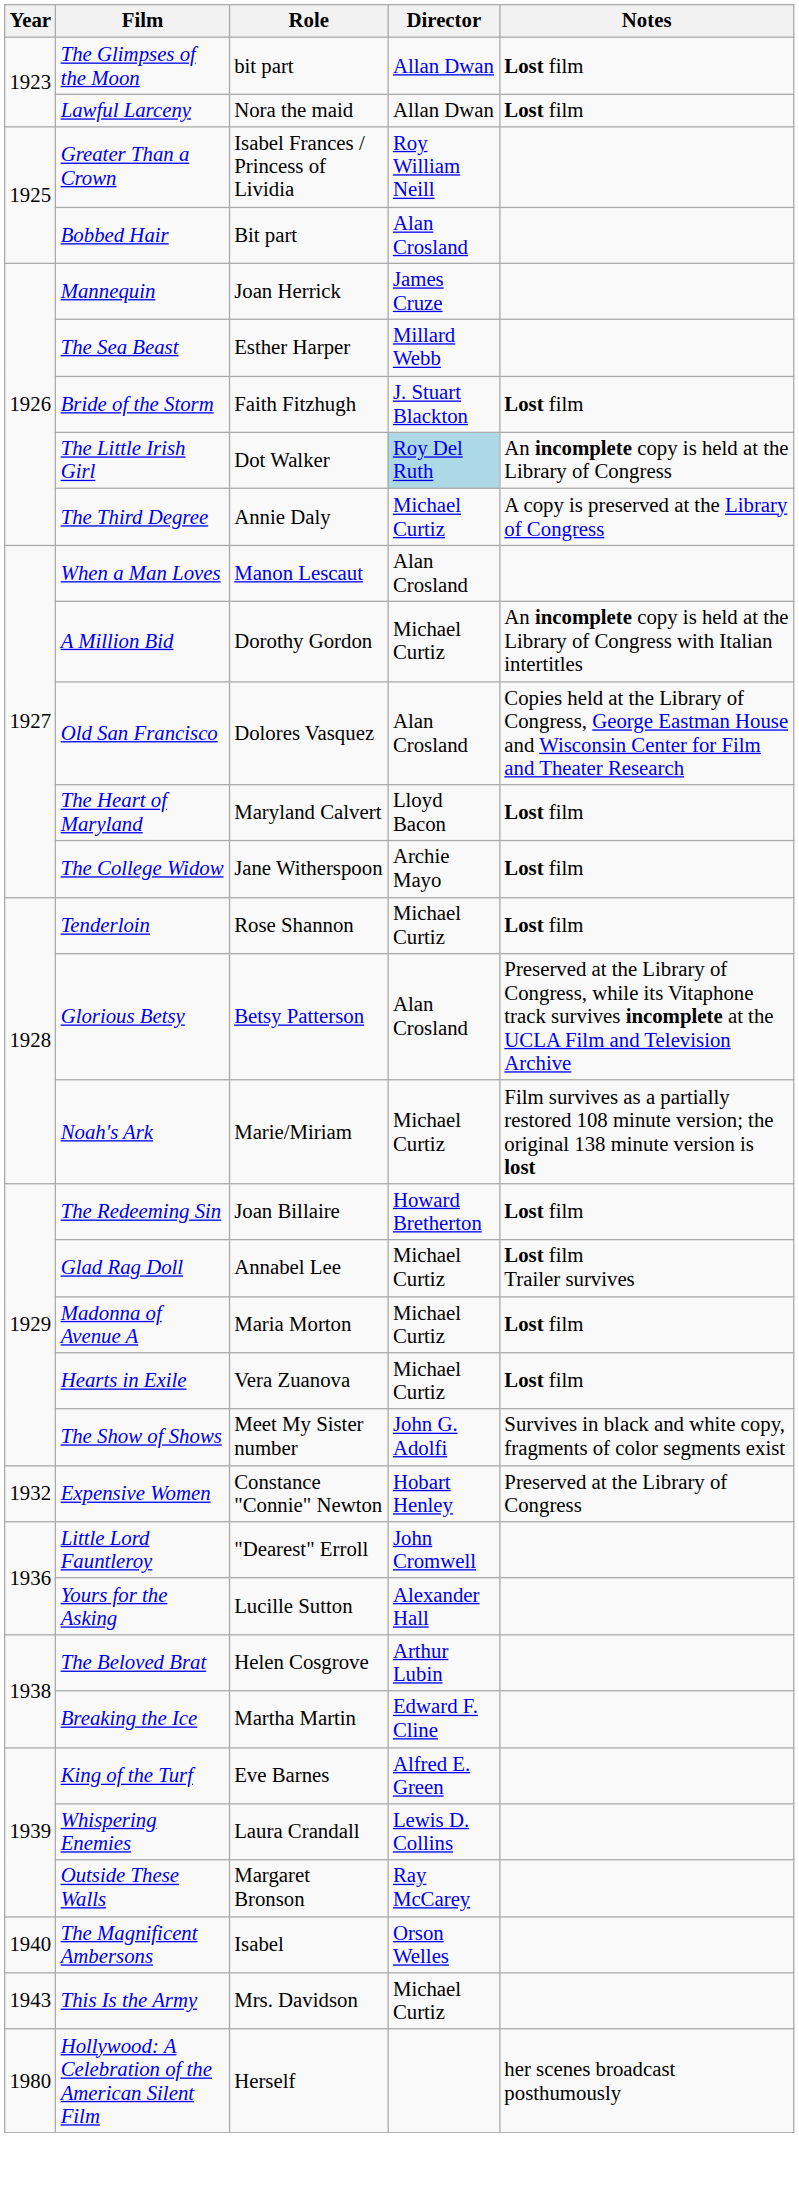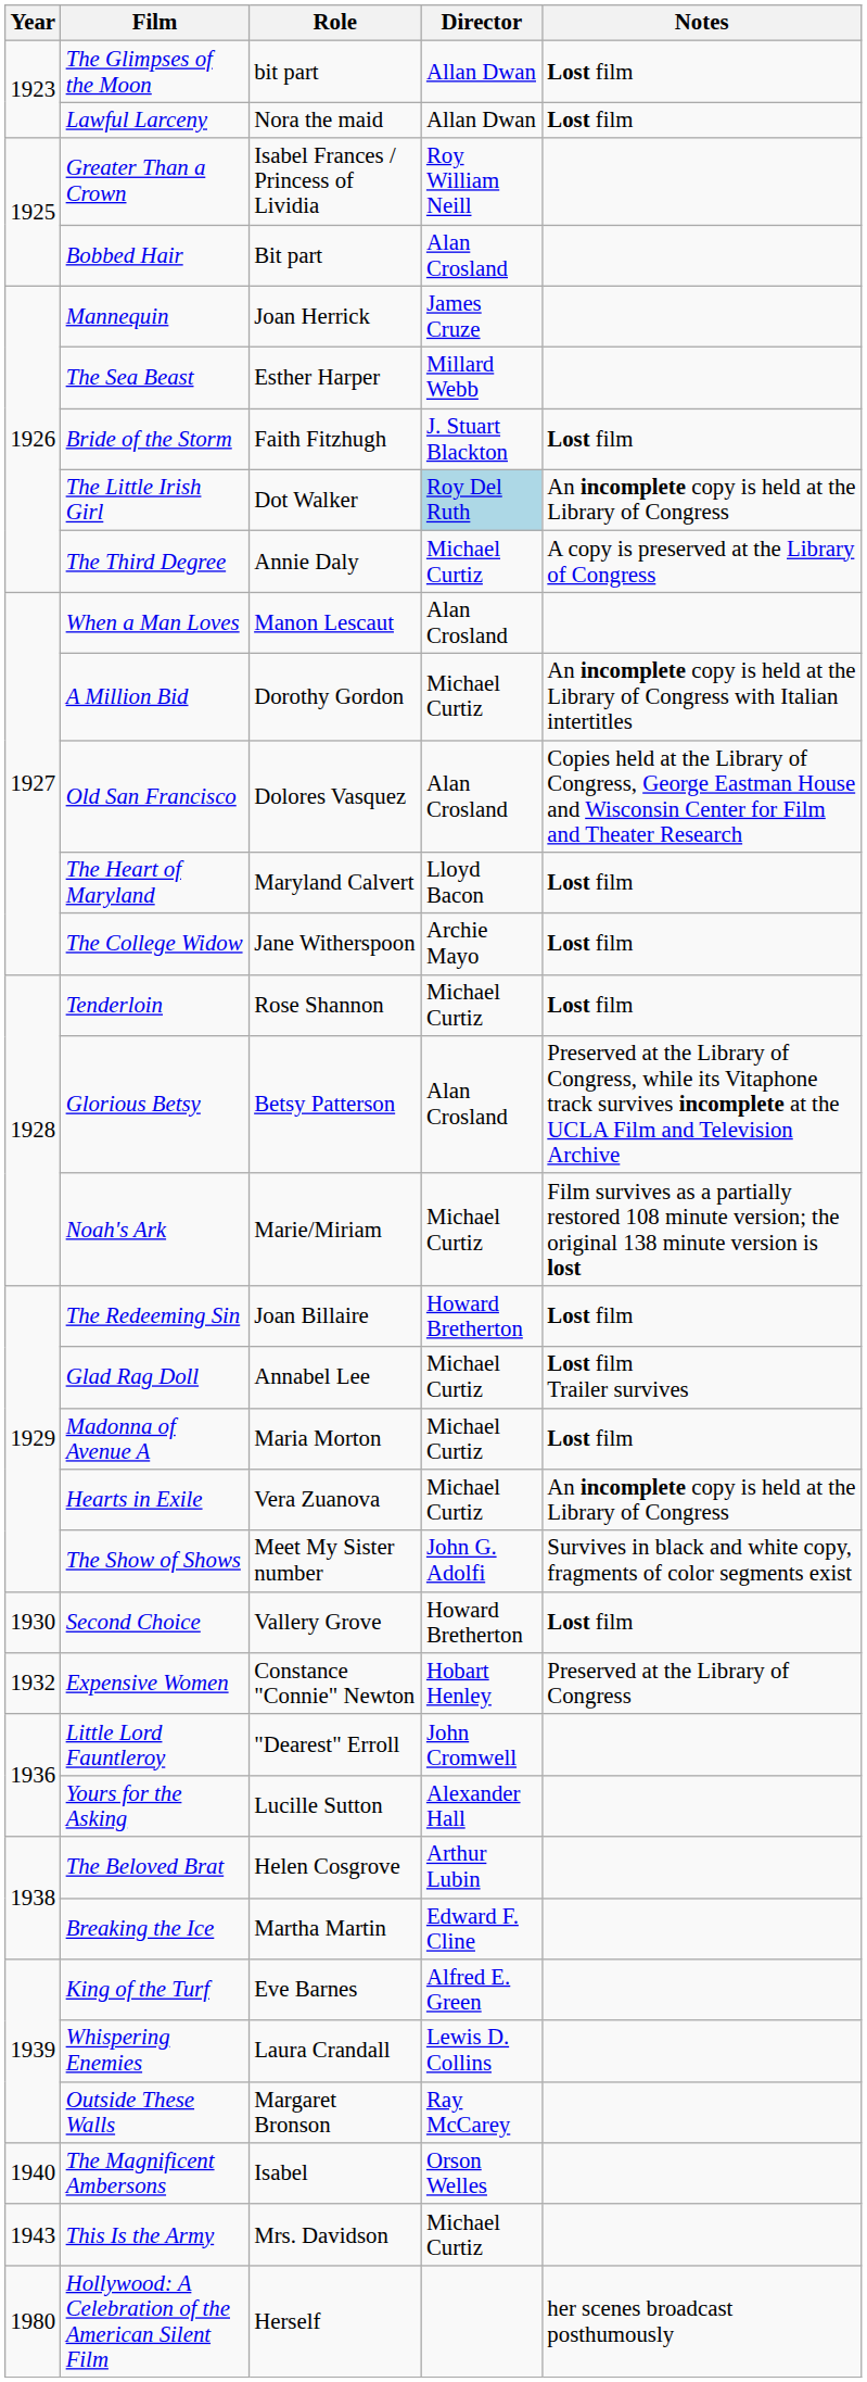 <table class="wikitable sortable">
 <tr>
 <th>Year</th>
 <th>Film</th>
 <th>Role</th>
 <th>Director</th>
 <th>Notes</th>
 </tr>
 <tr>
 <td rowspan="2">1923</td>
 <td><em><a href='#'>The Glimpses of the Moon</a></em></td>
 <td>bit part</td>
 <td><a href='#'>Allan Dwan</a></td>
 <td><strong>Lost</strong> film</td>
 </tr>
 <tr>
 <td><em><a href='#'>Lawful Larceny</a></em></td>
 <td>Nora the maid</td>
 <td>Allan Dwan</td>
 <td><strong>Lost</strong> film</td>
 </tr>
 <tr>
 <td rowspan="2">1925</td>
 <td><em><a href='#'>Greater Than a Crown</a></em></td>
 <td>Isabel Frances / Princess of Lividia</td>
 <td><a href='#'>Roy William Neill</a></td>
 <td></td>
 </tr>
 <tr>
 <td><em><a href='#'>Bobbed Hair</a></em></td>
 <td>Bit part</td>
 <td><a href='#'>Alan Crosland</a></td>
 <td></td>
 </tr>
 <tr>
 <td rowspan="5">1926</td>
 <td><em><a href='#'>Mannequin</a></em></td>
 <td>Joan Herrick</td>
 <td><a href='#'>James Cruze</a></td>
 <td></td>
 </tr>
 <tr>
 <td><em><a href='#'>The Sea Beast</a></em></td>
 <td>Esther Harper</td>
 <td><a href='#'>Millard Webb</a></td>
 <td></td>
 </tr>
 <tr>
 <td><em><a href='#'>Bride of the Storm</a></em></td>
 <td>Faith Fitzhugh</td>
 <td><a href='#'>J. Stuart Blackton</a></td>
 <td><strong>Lost</strong> film</td>
 </tr>
 <tr>
 <td><em><a href='#'>The Little Irish Girl</a></em></td>
 <td>Dot Walker</td>
 <td style="background: lightblue;"><a href='#'>Roy Del Ruth</a></td>
 <td>An <strong>incomplete</strong> copy is held at the Library of Congress</td>
 </tr>
 <tr>
 <td><em><a href='#'>The Third Degree</a></em></td>
 <td>Annie Daly</td>
 <td><a href='#'>Michael Curtiz</a></td>
 <td>A copy is preserved at the <a href='#'>Library of Congress</a></td>
 </tr>
 <tr>
 <td rowspan="5">1927</td>
 <td><em><a href='#'>When a Man Loves</a></em></td>
 <td><a href='#'>Manon Lescaut</a></td>
 <td>Alan Crosland</td>
 <td></td>
 </tr>
 <tr>
 <td><em><a href='#'>A Million Bid</a></em></td>
 <td>Dorothy Gordon</td>
 <td>Michael Curtiz</td>
 <td>An <strong>incomplete</strong> copy is held at the Library of Congress with Italian intertitles</td>
 </tr>
 <tr>
 <td><em><a href='#'>Old San Francisco</a></em></td>
 <td>Dolores Vasquez</td>
 <td>Alan Crosland</td>
 <td>Copies held at the Library of Congress, <a href='#'>George Eastman House</a> and <a href='#'>Wisconsin Center for Film and Theater Research</a></td>
 </tr>
 <tr>
 <td><em><a href='#'>The Heart of Maryland</a></em></td>
 <td>Maryland Calvert</td>
 <td>Lloyd Bacon</td>
 <td><strong>Lost</strong> film</td>
 </tr>
 <tr>
 <td><em><a href='#'>The College Widow</a></em></td>
 <td>Jane Witherspoon</td>
 <td>Archie Mayo</td>
 <td><strong>Lost</strong> film</td>
 </tr>
 <tr>
 <td rowspan="3">1928</td>
 <td><em><a href='#'>Tenderloin</a></em></td>
 <td>Rose Shannon</td>
 <td>Michael Curtiz</td>
 <td><strong>Lost</strong> film</td>
 </tr>
 <tr>
 <td><em><a href='#'>Glorious Betsy</a></em></td>
 <td><a href='#'>Betsy Patterson</a></td>
 <td>Alan Crosland</td>
 <td>Preserved at the Library of Congress, while its Vitaphone track survives <strong>incomplete</strong> at the <a href='#'>UCLA Film and Television Archive</a></td>
 </tr>
 <tr>
 <td><em><a href='#'>Noah's Ark</a></em></td>
 <td>Marie/Miriam</td>
 <td>Michael Curtiz</td>
 <td>Film survives as a partially restored 108 minute version; the original 138 minute version is <strong>lost</strong></td>
 </tr>
 <tr>
 <td rowspan="5">1929</td>
 <td><em><a href='#'>The Redeeming Sin</a></em></td>
 <td>Joan Billaire</td>
 <td><a href='#'>Howard Bretherton</a></td>
 <td><strong>Lost</strong> film</td>
 </tr>
 <tr>
 <td><em><a href='#'>Glad Rag Doll</a></em></td>
 <td>Annabel Lee</td>
 <td>Michael Curtiz</td>
 <td><strong>Lost</strong> film <br>Trailer survives</td>
 </tr>
 <tr>
 <td><em><a href='#'>Madonna of Avenue A</a></em></td>
 <td>Maria Morton</td>
 <td>Michael Curtiz</td>
 <td><strong>Lost</strong> film</td>
 </tr>
 <tr>
 <td><em><a href='#'>Hearts in Exile</a></em></td>
 <td>Vera Zuanova</td>
 <td>Michael Curtiz</td>
-<td><strong>Lost</strong> film</td>
+<td>An <strong>incomplete</strong> copy is held at the Library of Congress</td>
 </tr>
 <tr>
 <td><em><a href='#'>The Show of Shows</a></em></td>
 <td>Meet My Sister number</td>
 <td><a href='#'>John G. Adolfi</a></td>
 <td>Survives in black and white copy, fragments of color segments exist</td>
+</tr>
+<tr>
+<td>1930</td>
+<td><em><a href='#'>Second Choice</a></em></td>
+<td>Vallery Grove</td>
+<td>Howard Bretherton</td>
+<td><strong>Lost</strong> film</td>
 </tr>
 <tr>
 <td>1932</td>
 <td><em><a href='#'>Expensive Women</a></em></td>
 <td>Constance "Connie" Newton</td>
 <td><a href='#'>Hobart Henley</a></td>
 <td>Preserved at the Library of Congress</td>
 </tr>
 <tr>
 <td rowspan="2">1936</td>
 <td><em><a href='#'>Little Lord Fauntleroy</a></em></td>
 <td>"Dearest" Erroll</td>
 <td><a href='#'>John Cromwell</a></td>
 <td></td>
 </tr>
 <tr>
 <td><em><a href='#'>Yours for the Asking</a></em></td>
 <td>Lucille Sutton</td>
 <td><a href='#'>Alexander Hall</a></td>
 <td></td>
 </tr>
 <tr>
 <td rowspan="2">1938</td>
 <td><em><a href='#'>The Beloved Brat</a></em></td>
 <td>Helen Cosgrove</td>
 <td><a href='#'>Arthur Lubin</a></td>
 <td></td>
 </tr>
 <tr>
 <td><em><a href='#'>Breaking the Ice</a></em></td>
 <td>Martha Martin</td>
 <td><a href='#'>Edward F. Cline</a></td>
 <td></td>
 </tr>
 <tr>
 <td rowspan="3">1939</td>
 <td><em><a href='#'>King of the Turf</a></em></td>
 <td>Eve Barnes</td>
 <td><a href='#'>Alfred E. Green</a></td>
 <td></td>
 </tr>
 <tr>
 <td><em><a href='#'>Whispering Enemies</a></em></td>
 <td>Laura Crandall</td>
 <td><a href='#'>Lewis D. Collins</a></td>
 <td></td>
 </tr>
 <tr>
 <td><em><a href='#'>Outside These Walls</a></em></td>
 <td>Margaret Bronson</td>
 <td><a href='#'>Ray McCarey</a></td>
 <td></td>
 </tr>
 <tr>
 <td>1940</td>
 <td><em><a href='#'>The Magnificent Ambersons</a></em></td>
 <td>Isabel</td>
 <td><a href='#'>Orson Welles</a></td>
 <td></td>
 </tr>
 <tr>
 <td>1943</td>
 <td><em><a href='#'>This Is the Army</a></em></td>
 <td>Mrs. Davidson</td>
 <td>Michael Curtiz</td>
 <td></td>
 </tr>
 <tr>
 <td>1980</td>
 <td><em><a href='#'>Hollywood: A Celebration of the American Silent Film</a></em></td>
 <td>Herself</td>
 <td></td>
 <td>her scenes broadcast posthumously</td>
 </tr>
 </table>
